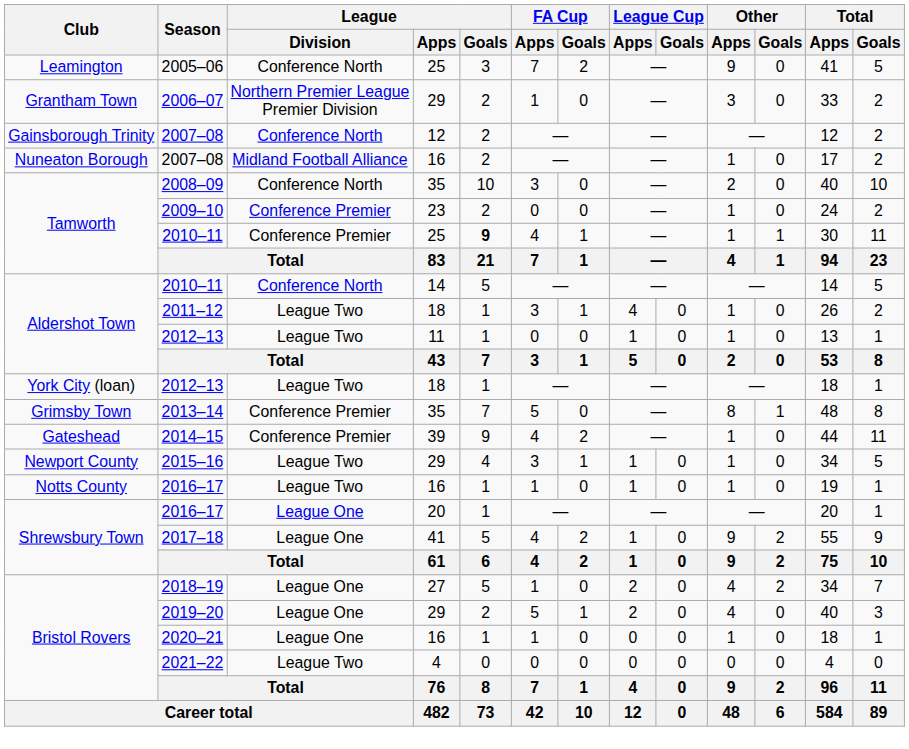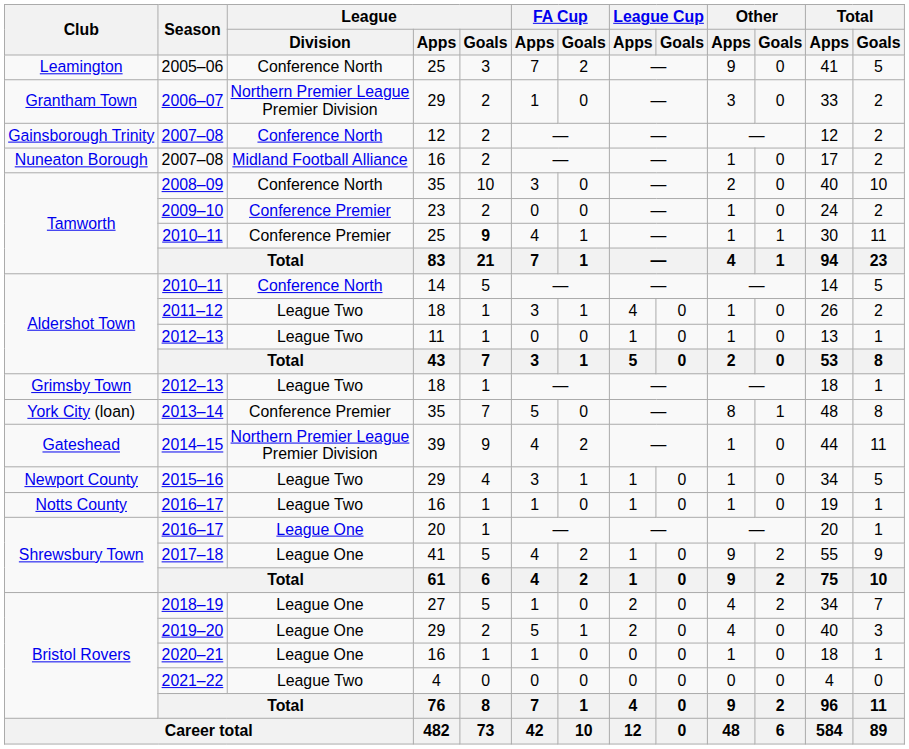 <table class="wikitable" style="text-align: center;">
 <tr>
 <th rowspan="2">Club</th>
 <th rowspan="2">Season</th>
 <th colspan="3">League</th>
 <th colspan="2"><a href='#'>FA Cup</a></th>
 <th colspan="2"><a href='#'>League Cup</a></th>
 <th colspan="2">Other</th>
 <th colspan="2">Total</th>
 </tr>
 <tr>
 <th>Division</th>
 <th>Apps</th>
 <th>Goals</th>
 <th>Apps</th>
 <th>Goals</th>
 <th>Apps</th>
 <th>Goals</th>
 <th>Apps</th>
 <th>Goals</th>
 <th>Apps</th>
 <th>Goals</th>
 </tr>
 <tr>
 <td><a href='#'>Leamington</a></td>
 <td>2005–06</td>
 <td>Conference North</td>
 <td>25</td>
 <td>3</td>
 <td>7</td>
 <td>2</td>
 <td colspan="2">—</td>
 <td>9</td>
 <td>0</td>
 <td>41</td>
 <td>5</td>
 </tr>
 <tr>
 <td><a href='#'>Grantham Town</a></td>
 <td><a href='#'>2006–07</a></td>
 <td><a href='#'>Northern Premier League</a><br>Premier Division</td>
 <td>29</td>
 <td>2</td>
 <td>1</td>
 <td>0</td>
 <td colspan="2">—</td>
 <td>3</td>
 <td>0</td>
 <td>33</td>
 <td>2</td>
 </tr>
 <tr>
 <td><a href='#'>Gainsborough Trinity</a></td>
 <td><a href='#'>2007–08</a></td>
 <td><a href='#'>Conference North</a></td>
 <td>12</td>
 <td>2</td>
 <td colspan="2">—</td>
 <td colspan="2">—</td>
 <td colspan="2">—</td>
 <td>12</td>
 <td>2</td>
 </tr>
 <tr>
 <td><a href='#'>Nuneaton Borough</a></td>
 <td>2007–08</td>
 <td><a href='#'>Midland Football Alliance</a></td>
 <td>16</td>
 <td>2</td>
 <td colspan="2">—</td>
 <td colspan="2">—</td>
 <td>1</td>
 <td>0</td>
 <td>17</td>
 <td>2</td>
 </tr>
 <tr>
 <td rowspan="4"><a href='#'>Tamworth</a></td>
 <td><a href='#'>2008–09</a></td>
 <td>Conference North</td>
 <td>35</td>
 <td>10</td>
 <td>3</td>
 <td>0</td>
 <td colspan="2">—</td>
 <td>2</td>
 <td>0</td>
 <td>40</td>
 <td>10</td>
 </tr>
 <tr>
 <td><a href='#'>2009–10</a></td>
 <td><a href='#'>Conference Premier</a></td>
 <td>23</td>
 <td>2</td>
 <td>0</td>
 <td>0</td>
 <td colspan="2">—</td>
 <td>1</td>
 <td>0</td>
 <td>24</td>
 <td>2</td>
 </tr>
 <tr>
 <td><a href='#'>2010–11</a></td>
 <td>Conference Premier</td>
 <td>25</td>
 <td><strong>9</strong></td>
 <td>4</td>
 <td>1</td>
 <td colspan="2">—</td>
 <td>1</td>
 <td>1</td>
 <td>30</td>
 <td>11</td>
 </tr>
 <tr>
 <th colspan="2">Total</th>
 <th>83</th>
 <th>21</th>
 <th>7</th>
 <th>1</th>
 <th colspan="2">—</th>
 <th>4</th>
 <th>1</th>
 <th>94</th>
 <th>23</th>
 </tr>
 <tr>
 <td rowspan="4"><a href='#'>Aldershot Town</a></td>
 <td><a href='#'>2010–11</a></td>
 <td><a href='#'>Conference North</a></td>
 <td>14</td>
 <td>5</td>
 <td colspan="2">—</td>
 <td colspan="2">—</td>
 <td colspan="2">—</td>
 <td>14</td>
 <td>5</td>
 </tr>
 <tr>
 <td><a href='#'>2011–12</a></td>
 <td>League Two</td>
 <td>18</td>
 <td>1</td>
 <td>3</td>
 <td>1</td>
 <td>4</td>
 <td>0</td>
 <td>1</td>
 <td>0</td>
 <td>26</td>
 <td>2</td>
 </tr>
 <tr>
 <td><a href='#'>2012–13</a></td>
 <td>League Two</td>
 <td>11</td>
 <td>1</td>
 <td>0</td>
 <td>0</td>
 <td>1</td>
 <td>0</td>
 <td>1</td>
 <td>0</td>
 <td>13</td>
 <td>1</td>
 </tr>
 <tr>
 <th colspan="2">Total</th>
 <th>43</th>
 <th>7</th>
 <th>3</th>
 <th>1</th>
 <th>5</th>
 <th>0</th>
 <th>2</th>
 <th>0</th>
 <th>53</th>
 <th>8</th>
 </tr>
 <tr>
-<td><a href='#'>York City</a> (loan)</td>
+<td><a href='#'>Grimsby Town</a></td>
 <td><a href='#'>2012–13</a></td>
 <td>League Two</td>
 <td>18</td>
 <td>1</td>
 <td colspan="2">—</td>
 <td colspan="2">—</td>
 <td colspan="2">—</td>
 <td>18</td>
 <td>1</td>
 </tr>
 <tr>
-<td><a href='#'>Grimsby Town</a></td>
+<td><a href='#'>York City</a> (loan)</td>
 <td><a href='#'>2013–14</a></td>
 <td>Conference Premier</td>
 <td>35</td>
 <td>7</td>
 <td>5</td>
 <td>0</td>
 <td colspan="2">—</td>
 <td>8</td>
 <td>1</td>
 <td>48</td>
 <td>8</td>
 </tr>
 <tr>
 <td><a href='#'>Gateshead</a></td>
 <td><a href='#'>2014–15</a></td>
-<td>Conference Premier</td>
+<td><a href='#'>Northern Premier League</a><br>Premier Division</td>
 <td>39</td>
 <td>9</td>
 <td>4</td>
 <td>2</td>
 <td colspan="2">—</td>
 <td>1</td>
 <td>0</td>
 <td>44</td>
 <td>11</td>
 </tr>
 <tr>
 <td><a href='#'>Newport County</a></td>
 <td><a href='#'>2015–16</a></td>
 <td>League Two</td>
 <td>29</td>
 <td>4</td>
 <td>3</td>
 <td>1</td>
 <td>1</td>
 <td>0</td>
 <td>1</td>
 <td>0</td>
 <td>34</td>
 <td>5</td>
 </tr>
 <tr>
 <td><a href='#'>Notts County</a></td>
 <td><a href='#'>2016–17</a></td>
 <td>League Two</td>
 <td>16</td>
 <td>1</td>
 <td>1</td>
 <td>0</td>
 <td>1</td>
 <td>0</td>
 <td>1</td>
 <td>0</td>
 <td>19</td>
 <td>1</td>
 </tr>
 <tr>
 <td rowspan="3"><a href='#'>Shrewsbury Town</a></td>
 <td><a href='#'>2016–17</a></td>
 <td><a href='#'>League One</a></td>
 <td>20</td>
 <td>1</td>
 <td colspan="2">—</td>
 <td colspan="2">—</td>
 <td colspan="2">—</td>
 <td>20</td>
 <td>1</td>
 </tr>
 <tr>
 <td><a href='#'>2017–18</a></td>
 <td>League One</td>
 <td>41</td>
 <td>5</td>
 <td>4</td>
 <td>2</td>
 <td>1</td>
 <td>0</td>
 <td>9</td>
 <td>2</td>
 <td>55</td>
 <td>9</td>
 </tr>
 <tr>
 <th colspan="2">Total</th>
 <th>61</th>
 <th>6</th>
 <th>4</th>
 <th>2</th>
 <th>1</th>
 <th>0</th>
 <th>9</th>
 <th>2</th>
 <th>75</th>
 <th>10</th>
 </tr>
 <tr>
 <td rowspan="5"><a href='#'>Bristol Rovers</a></td>
 <td><a href='#'>2018–19</a></td>
 <td>League One</td>
 <td>27</td>
 <td>5</td>
 <td>1</td>
 <td>0</td>
 <td>2</td>
 <td>0</td>
 <td>4</td>
 <td>2</td>
 <td>34</td>
 <td>7</td>
 </tr>
 <tr>
 <td><a href='#'>2019–20</a></td>
 <td>League One</td>
 <td>29</td>
 <td>2</td>
 <td>5</td>
 <td>1</td>
 <td>2</td>
 <td>0</td>
 <td>4</td>
 <td>0</td>
 <td>40</td>
 <td>3</td>
 </tr>
 <tr>
 <td><a href='#'>2020–21</a></td>
 <td>League One</td>
 <td>16</td>
 <td>1</td>
 <td>1</td>
 <td>0</td>
 <td>0</td>
 <td>0</td>
 <td>1</td>
 <td>0</td>
 <td>18</td>
 <td>1</td>
 </tr>
 <tr>
 <td><a href='#'>2021–22</a></td>
 <td>League Two</td>
 <td>4</td>
 <td>0</td>
 <td>0</td>
 <td>0</td>
 <td>0</td>
 <td>0</td>
 <td>0</td>
 <td>0</td>
 <td>4</td>
 <td>0</td>
 </tr>
 <tr>
 <th colspan="2">Total</th>
 <th>76</th>
 <th>8</th>
 <th>7</th>
 <th>1</th>
 <th>4</th>
 <th>0</th>
 <th>9</th>
 <th>2</th>
 <th>96</th>
 <th>11</th>
 </tr>
 <tr>
 <th colspan="3">Career total</th>
 <th>482</th>
 <th>73</th>
 <th>42</th>
 <th>10</th>
 <th>12</th>
 <th>0</th>
 <th>48</th>
 <th>6</th>
 <th>584</th>
 <th>89</th>
 </tr>
 </table>
